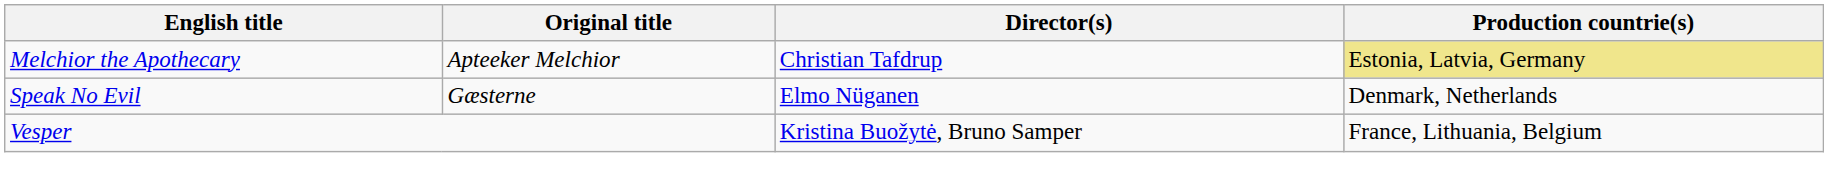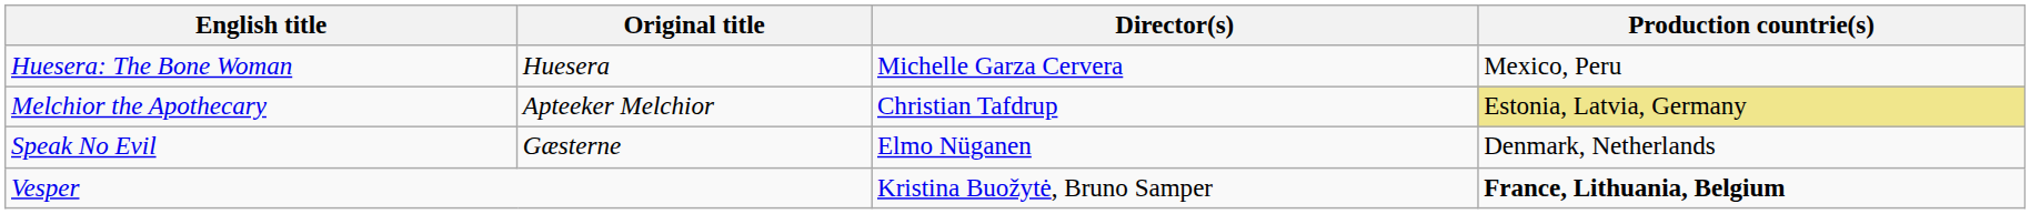 <table class="sortable wikitable" style="width:100%; margin-bottom:4px">
 <tr>
 <th scope="col">English title</th>
 <th scope="col">Original title</th>
 <th scope="col">Director(s)</th>
 <th scope="col">Production countrie(s)</th>
+</tr>
+<tr>
+<td><em><a href='#'>Huesera: The Bone Woman</a></em></td>
+<td><em>Huesera</em></td>
+<td><a href='#'>Michelle Garza Cervera</a></td>
+<td>Mexico, Peru</td>
 </tr>
 <tr>
 <td><em><a href='#'>Melchior the Apothecary</a></em></td>
 <td><em>Apteeker Melchior</em></td>
 <td><a href='#'>Christian Tafdrup</a></td>
 <td style="background: khaki;">Estonia, Latvia, Germany</td>
 </tr>
 <tr>
 <td><em><a href='#'>Speak No Evil</a></em></td>
 <td><em>Gæsterne</em></td>
 <td><a href='#'>Elmo Nüganen</a></td>
 <td>Denmark, Netherlands</td>
 </tr>
 <tr>
 <td colspan="2"><em><a href='#'>Vesper</a></em></td>
 <td><a href='#'>Kristina Buožytė</a>, Bruno Samper</td>
-<td>France, Lithuania, Belgium</td>
+<td><strong>France, Lithuania, Belgium</strong></td>
 </tr>
 </table>
